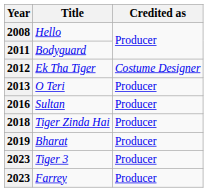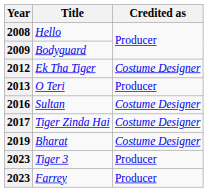 <table class="wikitable plainrowheaders sortable">
 <tr>
 <th scope="col">Year</th>
 <th scope="col">Title</th>
 <th scope="col">Credited as</th>
 </tr>
 <tr>
 <th scope="row">2008</th>
 <td><em><a href='#'>Hello</a></em></td>
 <td rowspan="2"><a href='#'>Producer</a></td>
 </tr>
 <tr>
-<th scope="row">2011</th>
+<th scope="row">2009</th>
 <td><em><a href='#'>Bodyguard</a></em></td>
 </tr>
 <tr>
 <th scope="row">2012</th>
 <td><em><a href='#'>Ek Tha Tiger</a></em></td>
 <td><a href='#'><em>Costume Designer</em></a></td>
 </tr>
 <tr>
 <th scope="row">2013</th>
 <td><em><a href='#'>O Teri</a></em></td>
 <td><a href='#'>Producer</a></td>
 </tr>
 <tr>
 <th scope="row">2016</th>
 <td><em><a href='#'>Sultan</a></em></td>
-<td><a href='#'>Producer</a></td>
+<td><a href='#'><em>Costume Designer</em></a></td>
 </tr>
 <tr>
-<th scope="row">2018</th>
+<th scope="row">2017</th>
 <td><em><a href='#'>Tiger Zinda Hai</a></em></td>
-<td><a href='#'>Producer</a></td>
+<td><a href='#'><em>Costume Designer</em></a></td>
 </tr>
 <tr>
 <th scope="row">2019</th>
 <td><em><a href='#'>Bharat</a></em></td>
-<td><a href='#'>Producer</a></td>
+<td><a href='#'><em>Costume Designer</em></a></td>
 </tr>
 <tr>
 <th scope="row">2023</th>
 <td><em><a href='#'>Tiger 3</a></em></td>
 <td><a href='#'>Producer</a></td>
 </tr>
 <tr>
 <th scope="row">2023</th>
 <td><em><a href='#'>Farrey</a></em></td>
 <td><a href='#'>Producer</a></td>
 </tr>
 </table>
